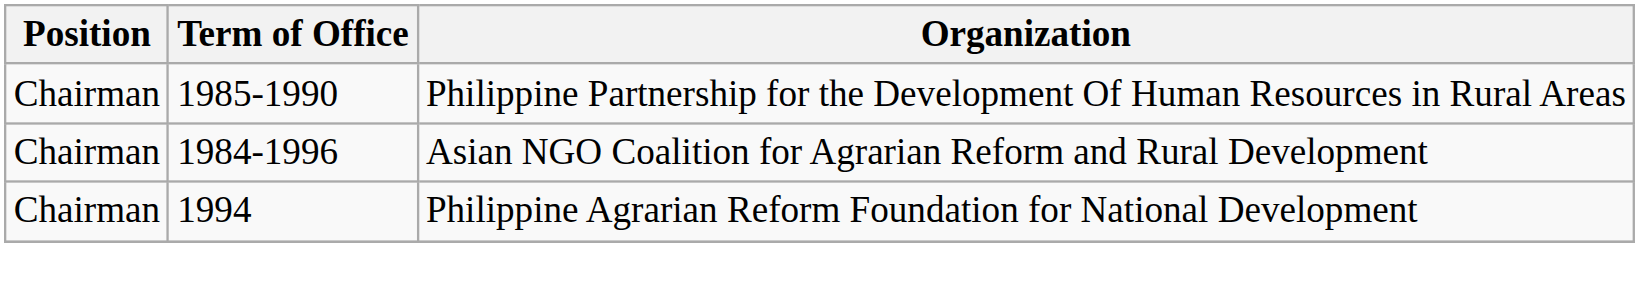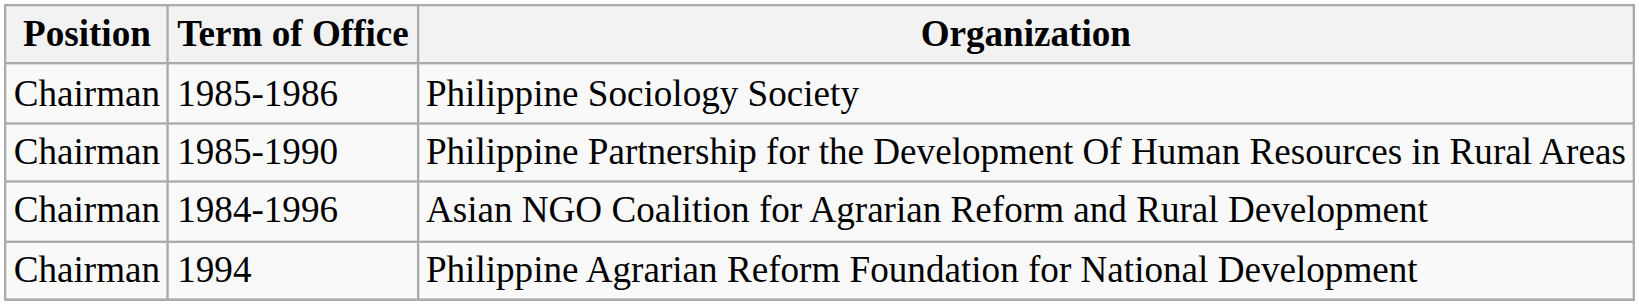 <table class="wikitable sortable">
 <tr>
 <th>Position</th>
 <th>Term of Office</th>
 <th>Organization</th>
+</tr>
+<tr>
+<td>Chairman</td>
+<td>1985-1986</td>
+<td>Philippine Sociology Society</td>
 </tr>
 <tr>
 <td>Chairman</td>
 <td>1985-1990</td>
 <td>Philippine Partnership for the Development Of Human Resources in Rural Areas</td>
 </tr>
 <tr>
 <td>Chairman</td>
 <td>1984-1996</td>
 <td>Asian NGO Coalition for Agrarian Reform and Rural Development</td>
 </tr>
 <tr>
 <td>Chairman</td>
 <td>1994</td>
 <td>Philippine Agrarian Reform Foundation for National Development</td>
 </tr>
 <tr>
 </tr>
 </table>
